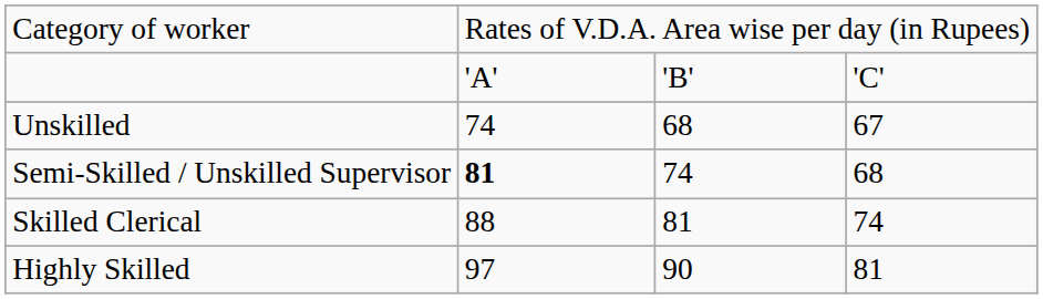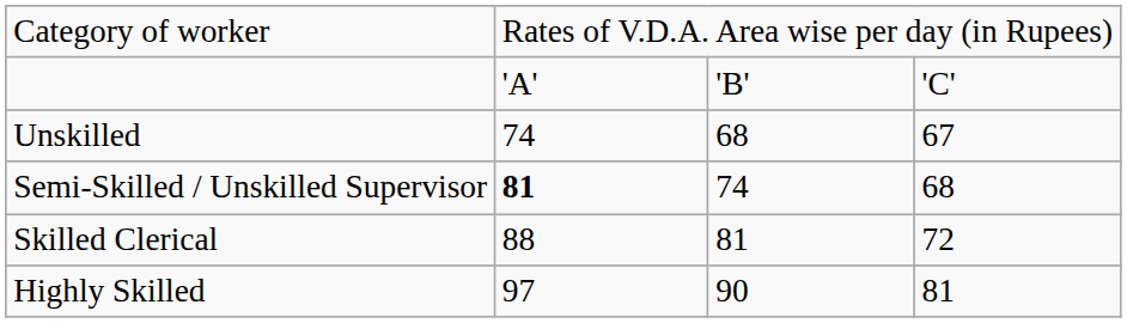 <table class="wikitable">
 <tr>
 <td>Category of worker</td>
 <td colspan="3">Rates of V.D.A. Area wise per day (in Rupees)</td>
 </tr>
 <tr>
 <td></td>
 <td>'A'</td>
 <td>'B'</td>
 <td>'C'</td>
 </tr>
 <tr>
 <td>Unskilled</td>
 <td>74</td>
 <td>68</td>
 <td>67</td>
 </tr>
 <tr>
 <td>Semi-Skilled / Unskilled Supervisor</td>
 <td><strong>81</strong></td>
 <td>74</td>
 <td>68</td>
 </tr>
 <tr>
 <td>Skilled Clerical</td>
 <td>88</td>
 <td>81</td>
-<td>74</td>
+<td>72</td>
 </tr>
 <tr>
 <td>Highly Skilled</td>
 <td>97</td>
 <td>90</td>
 <td>81</td>
 </tr>
 </table>
